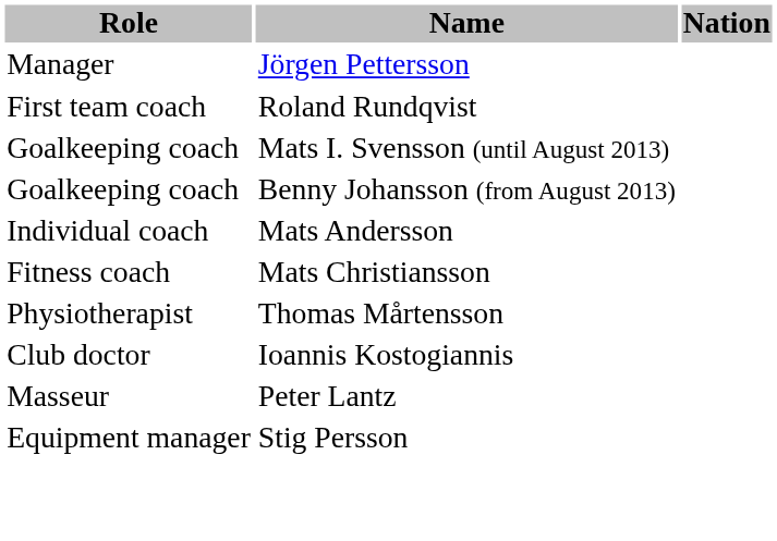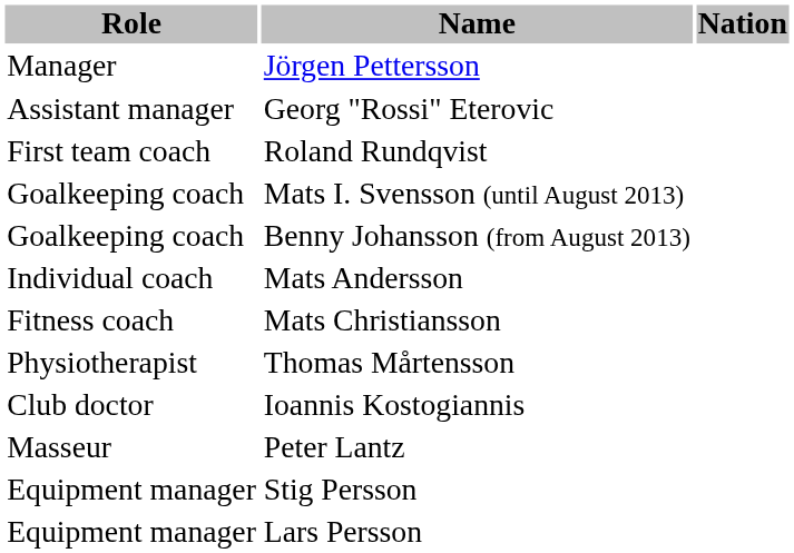 <table class="toccolours">
 <tr>
 <th style="background:silver;">Role</th>
 <th style="background:silver;">Name</th>
 <th style="background:silver;">Nation</th>
 </tr>
 <tr>
 <td>Manager</td>
 <td><a href='#'>Jörgen Pettersson</a></td>
+<td></td>
+</tr>
+<tr>
+<td>Assistant manager</td>
+<td>Georg "Rossi" Eterovic</td>
 <td></td>
 </tr>
 <tr>
 <td>First team coach</td>
 <td>Roland Rundqvist</td>
 <td></td>
 </tr>
 <tr>
 <td>Goalkeeping coach</td>
 <td>Mats I. Svensson <small>(until August 2013)</small></td>
 <td></td>
 </tr>
 <tr>
 <td>Goalkeeping coach</td>
 <td>Benny Johansson <small>(from August 2013)</small></td>
 <td></td>
 </tr>
 <tr>
 <td>Individual coach</td>
 <td>Mats Andersson</td>
 <td></td>
 </tr>
 <tr>
 <td>Fitness coach</td>
 <td>Mats Christiansson</td>
 <td></td>
 </tr>
 <tr>
 <td>Physiotherapist</td>
 <td>Thomas Mårtensson</td>
 <td></td>
 </tr>
 <tr>
 <td>Club doctor</td>
 <td>Ioannis Kostogiannis</td>
 <td></td>
 </tr>
 <tr>
 <td>Masseur</td>
 <td>Peter Lantz</td>
 <td></td>
 </tr>
 <tr>
 <td>Equipment manager</td>
 <td>Stig Persson</td>
 <td></td>
 </tr>
+<tr>
+<td>Equipment manager</td>
+<td>Lars Persson</td>
+<td></td>
+</tr>
 </table>
